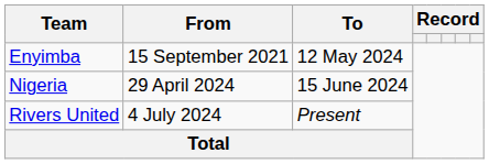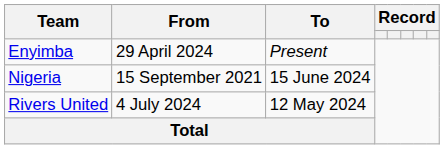 <table class=wikitable style=text-align:center>
 <tr>
 <th rowspan=2>Team</th>
 <th rowspan=2>From</th>
 <th rowspan=2>To</th>
 <th colspan=5>Record</th>
 </tr>
 <tr>
 <th></th>
 <th></th>
 <th></th>
 <th></th>
 <th></th>
 </tr>
 <tr>
 <td align=left><a href='#'>Enyimba</a></td>
-<td align=left>15 September 2021</td>
-<td align=left>12 May 2024<br></td>
+<td align=left>29 April 2024</td>
+<td align=left><em>Present</em><br></td>
 </tr>
 <tr>
 <td align=left><a href='#'>Nigeria</a></td>
-<td align=left>29 April 2024</td>
+<td align=left>15 September 2021</td>
 <td align=left>15 June 2024<br></td>
 </tr>
 <tr>
 <td align=left><a href='#'>Rivers United</a></td>
 <td align=left>4 July 2024</td>
-<td align=left><em>Present</em><br></td>
+<td align=left>12 May 2024<br></td>
 </tr>
 <tr>
 <th colspan="3">Total<br></th>
 </tr>
 </table>
